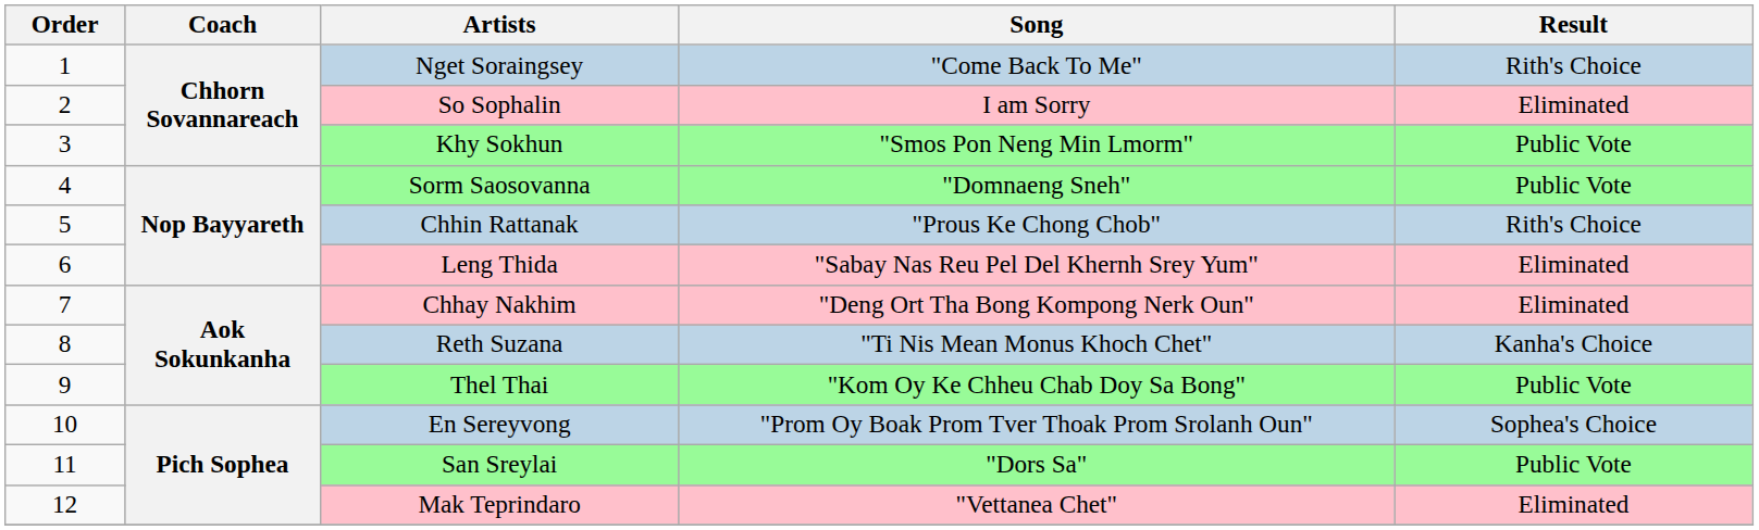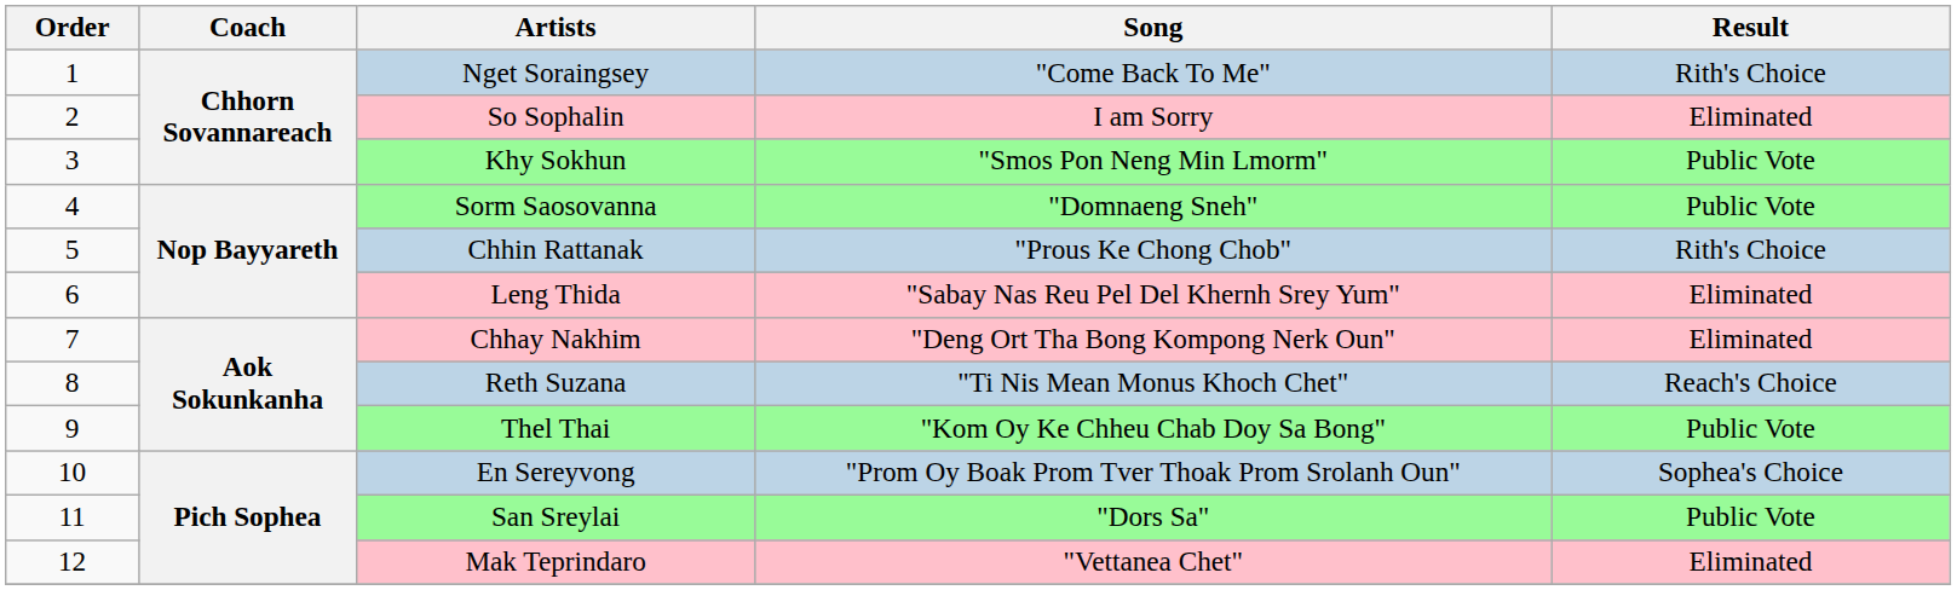 <table class="wikitable" style="text-align:center; width:70%;">
 <tr>
 <th width="05%">Order</th>
 <th width="05%">Coach</th>
 <th width="15%">Artists</th>
 <th width="30%">Song</th>
 <th width="15%">Result</th>
 </tr>
 <tr>
 <td>1</td>
 <th rowspan=3>Chhorn Sovannareach</th>
 <td style="background:#BCD4E6">Nget Soraingsey</td>
 <td style="background:#BCD4E6">"Come Back To Me"</td>
 <td style="background:#BCD4E6">Rith's Choice</td>
 </tr>
 <tr>
 <td>2</td>
 <td style="background:pink">So Sophalin</td>
 <td style="background:pink">I am Sorry</td>
 <td style="background:pink">Eliminated</td>
 </tr>
 <tr>
 <td>3</td>
 <td style="background:palegreen">Khy Sokhun</td>
 <td style="background:palegreen">"Smos Pon Neng Min Lmorm"</td>
 <td style="background:palegreen">Public Vote</td>
 </tr>
 <tr>
 <td>4</td>
 <th rowspan=3>Nop Bayyareth</th>
 <td style="background:palegreen">Sorm Saosovanna</td>
 <td style="background:palegreen">"Domnaeng Sneh"</td>
 <td style="background:palegreen">Public Vote</td>
 </tr>
 <tr>
 <td>5</td>
 <td style="background:#BCD4E6">Chhin Rattanak</td>
 <td style="background:#BCD4E6">"Prous Ke Chong Chob"</td>
 <td style="background:#BCD4E6">Rith's Choice</td>
 </tr>
 <tr>
 <td>6</td>
 <td style="background:pink">Leng Thida</td>
 <td style="background:pink">"Sabay Nas Reu Pel Del Khernh Srey Yum"</td>
 <td style="background:pink">Eliminated</td>
 </tr>
 <tr>
 <td>7</td>
 <th rowspan=3>Aok Sokunkanha</th>
 <td style="background:pink">Chhay Nakhim</td>
 <td style="background:pink">"Deng Ort Tha Bong Kompong Nerk Oun"</td>
 <td style="background:pink">Eliminated</td>
 </tr>
 <tr>
 <td>8</td>
 <td style="background:#BCD4E6">Reth Suzana</td>
 <td style="background:#BCD4E6">"Ti Nis Mean Monus Khoch Chet"</td>
-<td style="background:#BCD4E6">Kanha's Choice</td>
+<td style="background:#BCD4E6">Reach's Choice</td>
 </tr>
 <tr>
 <td>9</td>
 <td style="background:palegreen">Thel Thai</td>
 <td style="background:palegreen">"Kom Oy Ke Chheu Chab Doy Sa Bong"</td>
 <td style="background:palegreen">Public Vote</td>
 </tr>
 <tr>
 <td>10</td>
 <th rowspan=3>Pich Sophea</th>
 <td style="background:#BCD4E6">En Sereyvong</td>
 <td style="background:#BCD4E6">"Prom Oy Boak Prom Tver Thoak Prom Srolanh Oun"</td>
 <td style="background:#BCD4E6">Sophea's Choice</td>
 </tr>
 <tr>
 <td>11</td>
 <td style="background:palegreen">San Sreylai</td>
 <td style="background:palegreen">"Dors Sa"</td>
 <td style="background:palegreen">Public Vote</td>
 </tr>
 <tr>
 <td>12</td>
 <td style="background:pink">Mak Teprindaro</td>
 <td style="background:pink">"Vettanea Chet"</td>
 <td style="background:pink">Eliminated</td>
 </tr>
 <tr>
 </tr>
 </table>
